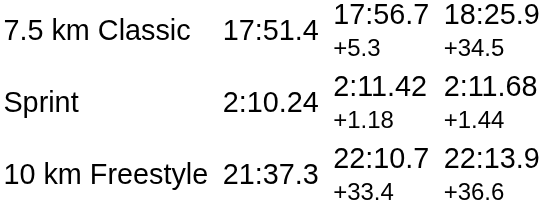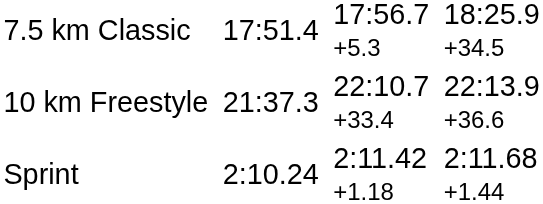 <table>
 <tr>
 <td>7.5 km Classic</td>
 <td></td>
 <td>17:51.4</td>
 <td></td>
 <td>17:56.7<br><small>+5.3</small></td>
 <td></td>
 <td>18:25.9<br><small>+34.5</small></td>
 </tr>
 <tr>
+<td>10 km Freestyle</td>
+<td></td>
+<td>21:37.3</td>
+<td></td>
+<td>22:10.7<br><small>+33.4</small></td>
+<td></td>
+<td>22:13.9<br><small>+36.6</small></td>
+</tr>
+<tr>
 <td>Sprint</td>
 <td></td>
 <td>2:10.24</td>
 <td></td>
 <td>2:11.42<br><small>+1.18</small></td>
 <td></td>
 <td>2:11.68<br><small>+1.44</small></td>
 </tr>
-<tr>
-<td>10 km Freestyle</td>
-<td></td>
-<td>21:37.3</td>
-<td></td>
-<td>22:10.7<br><small>+33.4</small></td>
-<td></td>
-<td>22:13.9<br><small>+36.6</small></td>
-</tr>
 </table>
